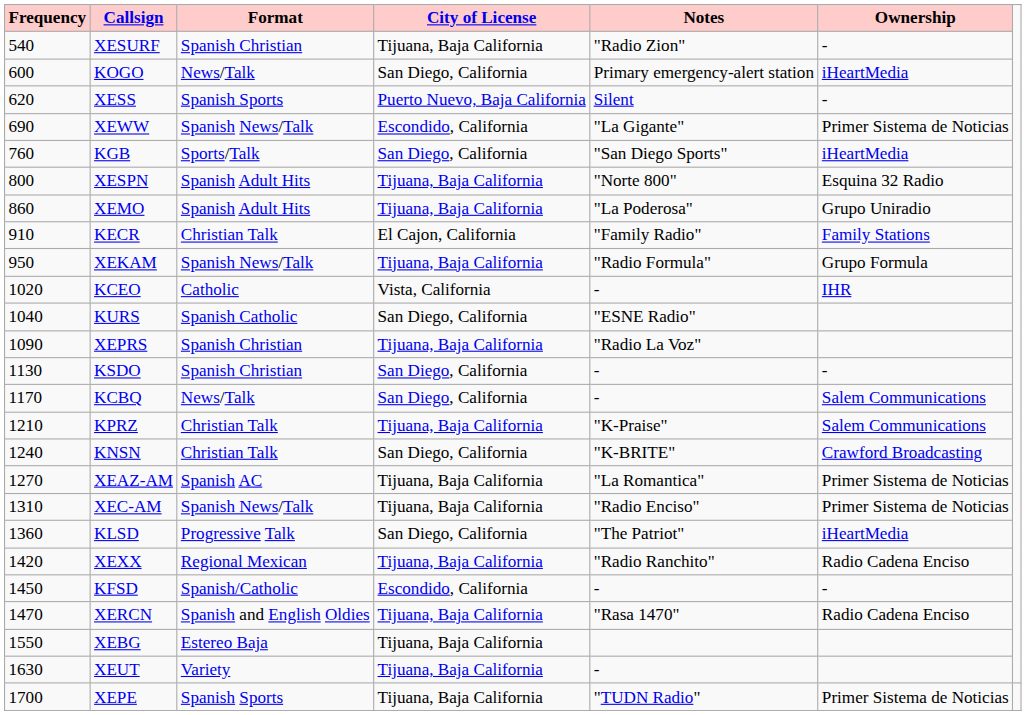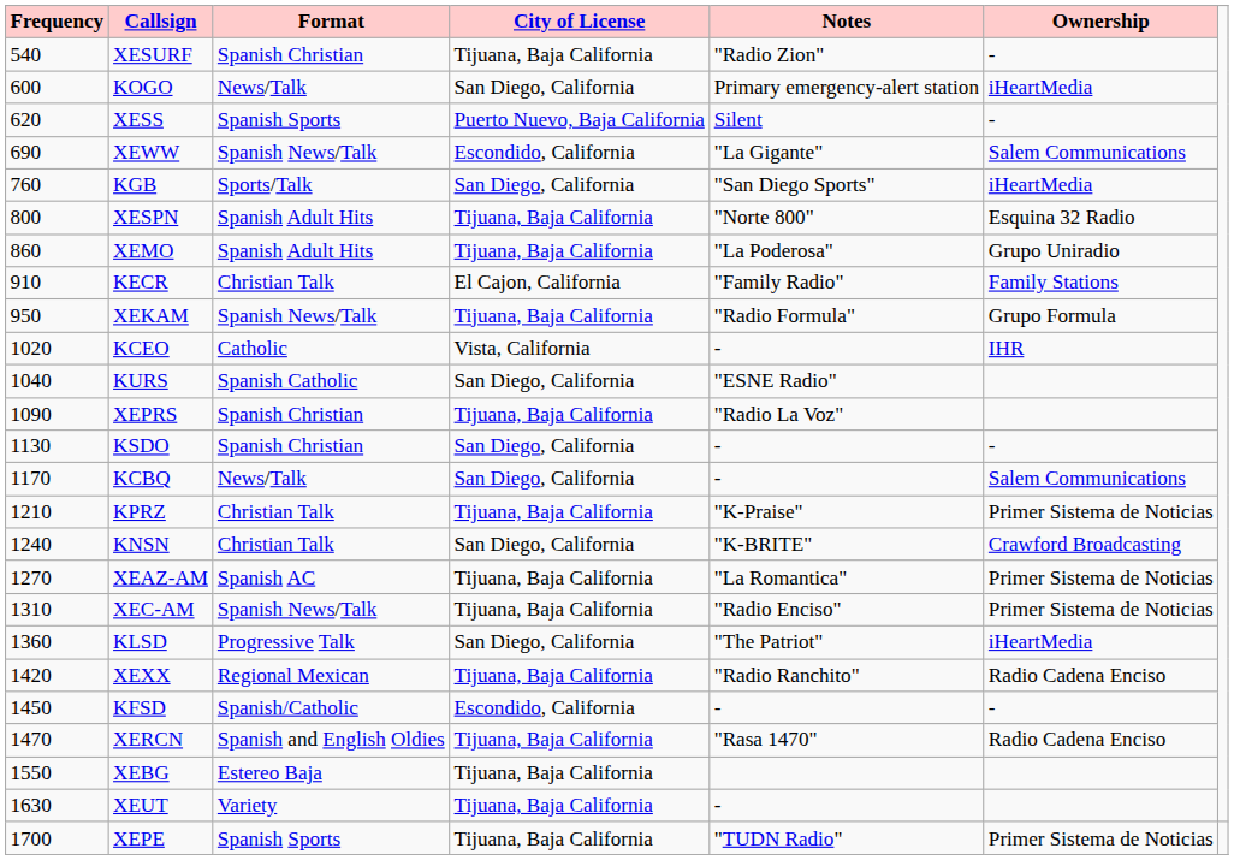 <table class="wikitable" border="1">
 <tr>
 <th style="background:#ffcccc;">Frequency</th>
 <th style="background:#ffcccc;"><a href='#'>Callsign</a></th>
 <th style="background:#ffcccc;">Format</th>
 <th style="background:#ffcccc;"><a href='#'>City of License</a></th>
 <th style="background:#ffcccc;">Notes</th>
 <th style="background:#ffcccc;">Ownership</th>
 </tr>
 <tr>
 <td>540</td>
 <td><a href='#'>XESURF</a></td>
 <td><a href='#'>Spanish Christian</a></td>
 <td>Tijuana, Baja California</td>
 <td>"Radio Zion"</td>
 <td>-</td>
 </tr>
 <tr>
 <td>600</td>
 <td><a href='#'>KOGO</a></td>
 <td><a href='#'>News</a>/<a href='#'>Talk</a></td>
 <td>San Diego, California</td>
 <td>Primary emergency-alert station</td>
 <td><a href='#'>iHeartMedia</a></td>
 </tr>
 <tr>
 <td>620</td>
 <td><a href='#'>XESS</a></td>
 <td><a href='#'>Spanish Sports</a></td>
 <td><a href='#'>Puerto Nuevo, Baja California</a></td>
 <td><a href='#'>Silent</a></td>
 <td>-</td>
 </tr>
 <tr>
 <td>690</td>
 <td><a href='#'>XEWW</a></td>
 <td><a href='#'>Spanish</a> <a href='#'>News</a>/<a href='#'>Talk</a></td>
 <td><a href='#'>Escondido</a>, California</td>
 <td>"La Gigante"</td>
-<td>Primer Sistema de Noticias</td>
+<td><a href='#'>Salem Communications</a></td>
 </tr>
 <tr>
 <td>760</td>
 <td><a href='#'>KGB</a></td>
 <td><a href='#'>Sports</a>/<a href='#'>Talk</a></td>
 <td><a href='#'>San Diego</a>, California</td>
 <td>"San Diego Sports"</td>
 <td><a href='#'>iHeartMedia</a></td>
 </tr>
 <tr>
 <td>800</td>
 <td><a href='#'>XESPN</a></td>
 <td><a href='#'>Spanish</a> <a href='#'>Adult Hits</a></td>
 <td><a href='#'>Tijuana, Baja California</a></td>
 <td>"Norte 800"</td>
 <td>Esquina 32 Radio</td>
 </tr>
 <tr>
 <td>860</td>
 <td><a href='#'>XEMO</a></td>
 <td><a href='#'>Spanish</a> <a href='#'>Adult Hits</a></td>
 <td><a href='#'>Tijuana, Baja California</a></td>
 <td>"La Poderosa"</td>
 <td>Grupo Uniradio</td>
 </tr>
 <tr>
 <td>910</td>
 <td><a href='#'>KECR</a></td>
 <td><a href='#'>Christian Talk</a></td>
 <td>El Cajon, California</td>
 <td>"Family Radio"</td>
 <td><a href='#'>Family Stations</a></td>
 </tr>
 <tr>
 <td>950</td>
 <td><a href='#'>XEKAM</a></td>
 <td><a href='#'>Spanish News</a>/<a href='#'>Talk</a></td>
 <td><a href='#'>Tijuana, Baja California</a></td>
 <td>"Radio Formula"</td>
 <td>Grupo Formula</td>
 </tr>
 <tr>
 <td>1020</td>
 <td><a href='#'>KCEO</a></td>
 <td><a href='#'>Catholic</a></td>
 <td>Vista, California</td>
 <td>-</td>
 <td><a href='#'>IHR</a></td>
 </tr>
 <tr>
 <td>1040</td>
 <td><a href='#'>KURS</a></td>
 <td><a href='#'>Spanish Catholic</a></td>
 <td>San Diego, California</td>
 <td>"ESNE Radio"</td>
 <td></td>
 </tr>
 <tr>
 <td>1090</td>
 <td><a href='#'>XEPRS</a></td>
 <td><a href='#'>Spanish Christian</a></td>
 <td><a href='#'>Tijuana, Baja California</a></td>
 <td>"Radio La Voz"</td>
 <td></td>
 </tr>
 <tr>
 <td>1130</td>
 <td><a href='#'>KSDO</a></td>
 <td><a href='#'>Spanish Christian</a></td>
 <td><a href='#'>San Diego</a>, California</td>
 <td>-</td>
 <td>-</td>
 </tr>
 <tr>
 <td>1170</td>
 <td><a href='#'>KCBQ</a></td>
 <td><a href='#'>News</a>/<a href='#'>Talk</a></td>
 <td><a href='#'>San Diego</a>, California</td>
 <td>-</td>
 <td><a href='#'>Salem Communications</a></td>
 </tr>
 <tr>
 <td>1210</td>
 <td><a href='#'>KPRZ</a></td>
 <td><a href='#'>Christian Talk</a></td>
 <td><a href='#'>Tijuana, Baja California</a></td>
 <td>"K-Praise"</td>
-<td><a href='#'>Salem Communications</a></td>
+<td>Primer Sistema de Noticias</td>
 </tr>
 <tr>
 <td>1240</td>
 <td><a href='#'>KNSN</a></td>
 <td><a href='#'>Christian Talk</a></td>
 <td>San Diego, California</td>
 <td>"K-BRITE"</td>
 <td><a href='#'>Crawford Broadcasting</a></td>
 </tr>
 <tr>
 <td>1270</td>
 <td><a href='#'>XEAZ-AM</a></td>
 <td><a href='#'>Spanish</a> <a href='#'>AC</a></td>
 <td>Tijuana, Baja California</td>
 <td>"La Romantica"</td>
 <td>Primer Sistema de Noticias</td>
 </tr>
 <tr>
 <td>1310</td>
 <td><a href='#'>XEC-AM</a></td>
 <td><a href='#'>Spanish News</a>/<a href='#'>Talk</a></td>
 <td>Tijuana, Baja California</td>
 <td>"Radio Enciso"</td>
 <td>Primer Sistema de Noticias</td>
 </tr>
 <tr>
 <td>1360</td>
 <td><a href='#'>KLSD</a></td>
 <td><a href='#'>Progressive</a> <a href='#'>Talk</a></td>
 <td>San Diego, California</td>
 <td>"The Patriot"</td>
 <td><a href='#'>iHeartMedia</a></td>
 </tr>
 <tr>
 <td>1420</td>
 <td><a href='#'>XEXX</a></td>
 <td><a href='#'>Regional Mexican</a></td>
 <td><a href='#'>Tijuana, Baja California</a></td>
 <td>"Radio Ranchito"</td>
 <td>Radio Cadena Enciso</td>
 </tr>
 <tr>
 <td>1450</td>
 <td><a href='#'>KFSD</a></td>
 <td><a href='#'>Spanish/Catholic</a></td>
 <td><a href='#'>Escondido</a>, California</td>
 <td>-</td>
 <td>-</td>
 </tr>
 <tr>
 <td>1470</td>
 <td><a href='#'>XERCN</a></td>
 <td><a href='#'>Spanish</a> and <a href='#'>English</a> <a href='#'>Oldies</a></td>
 <td><a href='#'>Tijuana, Baja California</a></td>
 <td>"Rasa 1470"</td>
 <td>Radio Cadena Enciso</td>
 </tr>
 <tr>
 <td>1550</td>
 <td><a href='#'>XEBG</a></td>
 <td><a href='#'>Estereo Baja</a></td>
 <td>Tijuana, Baja California</td>
 <td></td>
 <td></td>
 </tr>
 <tr>
 <td>1630</td>
 <td><a href='#'>XEUT</a></td>
 <td><a href='#'>Variety</a></td>
 <td><a href='#'>Tijuana, Baja California</a></td>
 <td>-</td>
 <td></td>
 </tr>
 <tr>
 <td>1700</td>
 <td><a href='#'>XEPE</a></td>
 <td><a href='#'>Spanish</a> <a href='#'>Sports</a></td>
 <td>Tijuana, Baja California</td>
 <td>"<a href='#'>TUDN Radio</a>"</td>
 <td>Primer Sistema de Noticias</td>
 <td></td>
 </tr>
 <tr>
 </tr>
 </table>
